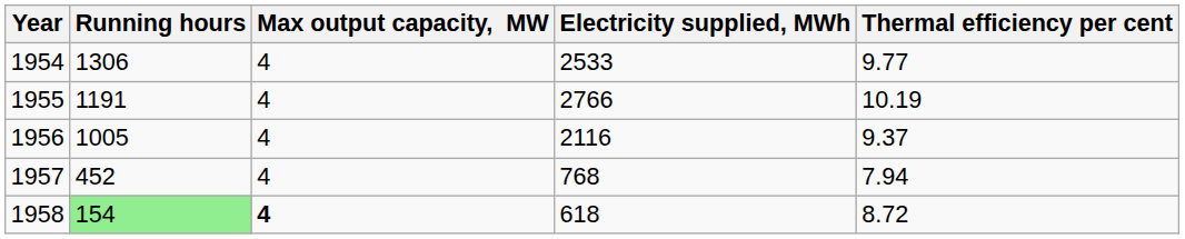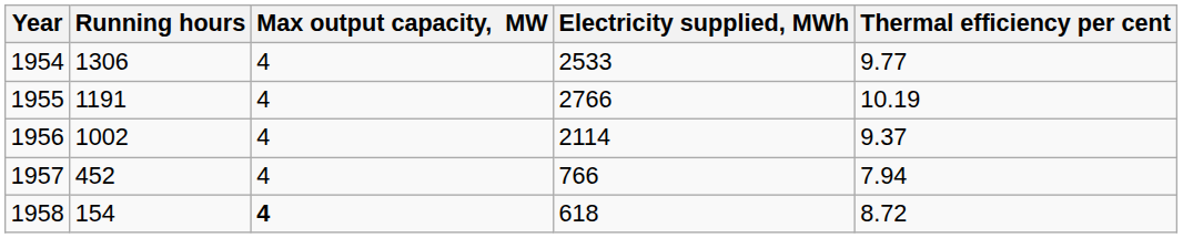 <table class="wikitable">
 <tr>
 <th>Year</th>
 <th>Running hours</th>
 <th>Max output capacity,  MW</th>
 <th>Electricity supplied, MWh</th>
 <th>Thermal efficiency per cent</th>
 </tr>
 <tr>
 <td>1954</td>
 <td>1306</td>
 <td>4</td>
 <td>2533</td>
 <td>9.77</td>
 </tr>
 <tr>
 <td>1955</td>
 <td>1191</td>
 <td>4</td>
 <td>2766</td>
 <td>10.19</td>
 </tr>
 <tr>
 <td>1956</td>
-<td>1005</td>
+<td>1002</td>
 <td>4</td>
-<td>2116</td>
+<td>2114</td>
 <td>9.37</td>
 </tr>
 <tr>
 <td>1957</td>
 <td>452</td>
 <td>4</td>
-<td>768</td>
+<td>766</td>
 <td>7.94</td>
 </tr>
 <tr>
 <td>1958</td>
-<td style="background: lightgreen;">154</td>
+<td>154</td>
 <td><strong>4</strong></td>
 <td>618</td>
 <td>8.72</td>
 </tr>
 </table>
